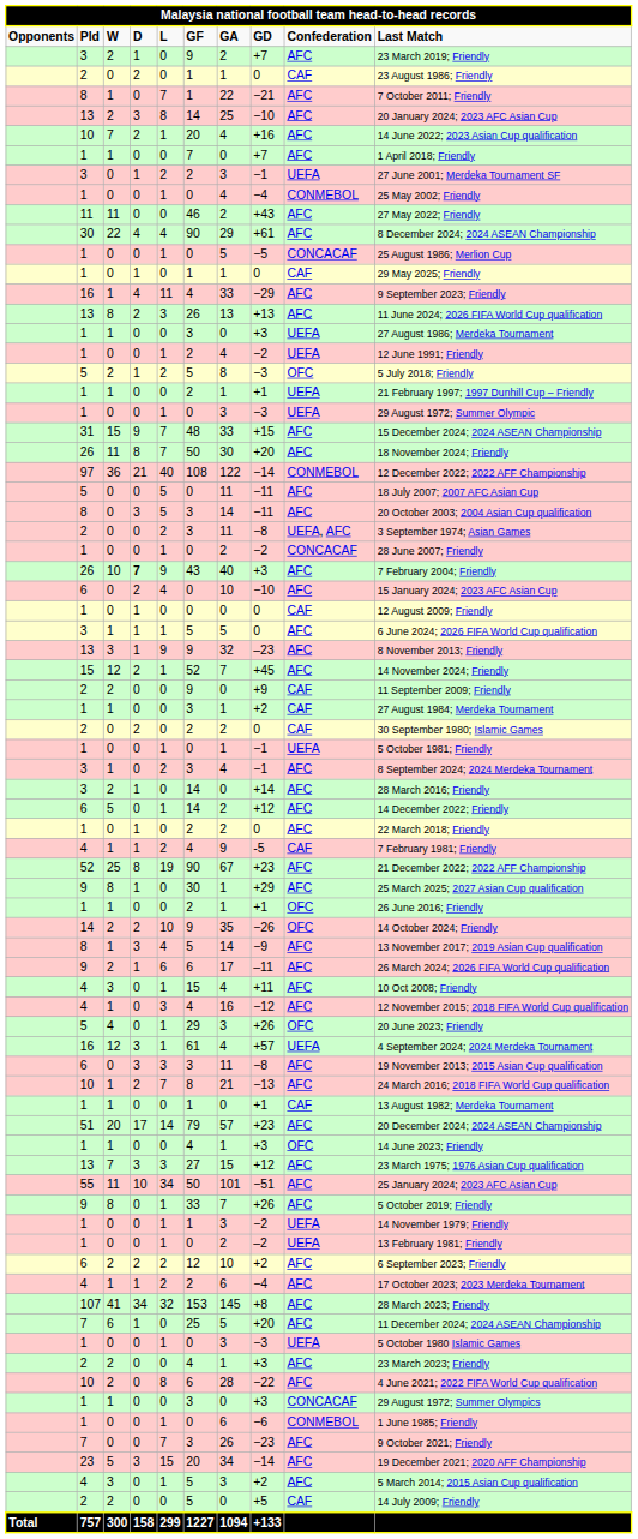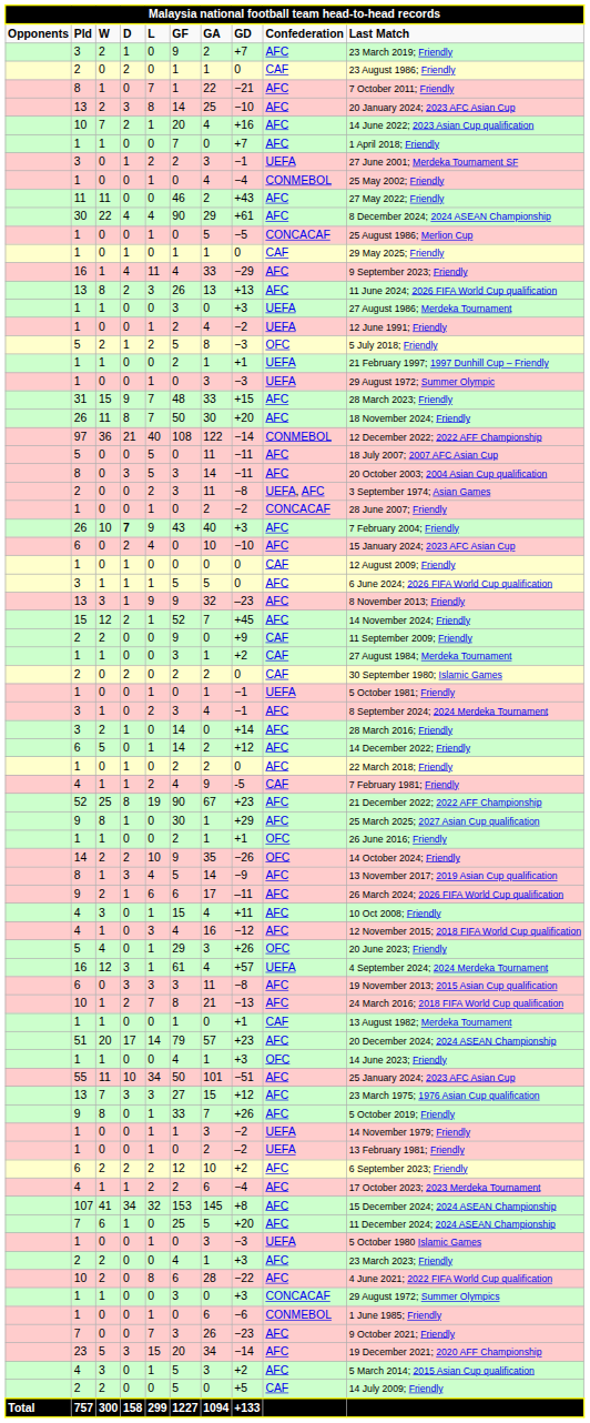 <table class="wikitable sortable collapsible collapsed" style="text-align:left;">
 <tr>
 <th colspan=10 style="background: #000000; color: #FFFFFF; border:2px solid #FFFF00;">Malaysia national football team head-to-head records</th>
 </tr>
 <tr>
 <td><strong>Opponents</strong></td>
 <td><strong>Pld</strong></td>
 <td><strong>W</strong></td>
 <td><strong>D</strong></td>
 <td><strong>L</strong></td>
 <td><strong>GF</strong></td>
 <td><strong>GA</strong></td>
 <td><strong>GD</strong></td>
 <td><strong>Confederation</strong></td>
 <td><strong>Last Match</strong></td>
 </tr>
 <tr style="background:#ccffcc;">
 <td align=left></td>
 <td>3</td>
 <td>2</td>
 <td>1</td>
 <td>0</td>
 <td>9</td>
 <td>2</td>
 <td>+7</td>
 <td><a href='#'>AFC</a></td>
 <td><small>23 March 2019; <a href='#'>Friendly</a></small></td>
 </tr>
 <tr style="background:#ffffcc;">
 <td align=left></td>
 <td>2</td>
 <td>0</td>
 <td>2</td>
 <td>0</td>
 <td>1</td>
 <td>1</td>
 <td>0</td>
 <td><a href='#'>CAF</a></td>
 <td><small>23 August 1986; <a href='#'>Friendly</a></small></td>
 </tr>
 <tr style="background:#ffcccc;">
 <td align=left></td>
 <td>8</td>
 <td>1</td>
 <td>0</td>
 <td>7</td>
 <td>1</td>
 <td>22</td>
 <td>−21</td>
 <td><a href='#'>AFC</a></td>
 <td><small>7 October 2011; <a href='#'>Friendly</a></small></td>
 </tr>
 <tr style="background:#ffcccc;">
 <td align=left></td>
 <td>13</td>
 <td>2</td>
 <td>3</td>
 <td>8</td>
 <td>14</td>
 <td>25</td>
 <td>−10</td>
 <td><a href='#'>AFC</a></td>
 <td><small>20 January 2024; <a href='#'>2023 AFC Asian Cup</a></small></td>
 </tr>
 <tr style="background:#ccffcc;">
 <td align=left></td>
 <td>10</td>
 <td>7</td>
 <td>2</td>
 <td>1</td>
 <td>20</td>
 <td>4</td>
 <td>+16</td>
 <td><a href='#'>AFC</a></td>
 <td><small>14 June 2022; <a href='#'>2023 Asian Cup qualification</a></small></td>
 </tr>
 <tr style="background:#ccffcc;">
 <td align=left></td>
 <td>1</td>
 <td>1</td>
 <td>0</td>
 <td>0</td>
 <td>7</td>
 <td>0</td>
 <td>+7</td>
 <td><a href='#'>AFC</a></td>
 <td><small>1 April 2018; <a href='#'>Friendly</a></small></td>
 </tr>
 <tr style="background:#ffcccc;">
 <td align=left></td>
 <td>3</td>
 <td>0</td>
 <td>1</td>
 <td>2</td>
 <td>2</td>
 <td>3</td>
 <td>−1</td>
 <td><a href='#'>UEFA</a></td>
 <td><small>27 June 2001; <a href='#'>Merdeka Tournament SF</a></small></td>
 </tr>
 <tr style="background:#ffcccc;">
 <td align=left></td>
 <td>1</td>
 <td>0</td>
 <td>0</td>
 <td>1</td>
 <td>0</td>
 <td>4</td>
 <td>−4</td>
 <td><a href='#'>CONMEBOL</a></td>
 <td><small>25 May 2002; <a href='#'>Friendly</a></small></td>
 </tr>
 <tr style="background:#ccffcc;">
 <td align=left></td>
 <td>11</td>
 <td>11</td>
 <td>0</td>
 <td>0</td>
 <td>46</td>
 <td>2</td>
 <td>+43</td>
 <td><a href='#'>AFC</a></td>
 <td><small>27 May 2022; <a href='#'>Friendly</a></small></td>
 </tr>
 <tr style="background:#ccffcc;">
 <td align=left></td>
 <td>30</td>
 <td>22</td>
 <td>4</td>
 <td>4</td>
 <td>90</td>
 <td>29</td>
 <td>+61</td>
 <td><a href='#'>AFC</a></td>
 <td><small>8 December 2024; <a href='#'>2024 ASEAN Championship</a></small></td>
 </tr>
 <tr style="background:#ffcccc;">
 <td align=left></td>
 <td>1</td>
 <td>0</td>
 <td>0</td>
 <td>1</td>
 <td>0</td>
 <td>5</td>
 <td>−5</td>
 <td><a href='#'>CONCACAF</a></td>
 <td><small>25 August 1986; <a href='#'>Merlion Cup</a></small></td>
 </tr>
 <tr style="background:#ffffcc;">
 <td align=left></td>
 <td>1</td>
 <td>0</td>
 <td>1</td>
 <td>0</td>
 <td>1</td>
 <td>1</td>
 <td>0</td>
 <td><a href='#'>CAF</a></td>
 <td><small>29 May 2025; <a href='#'>Friendly</a></small></td>
 </tr>
 <tr style="background:#ffcccc;">
 <td align=left></td>
 <td>16</td>
 <td>1</td>
 <td>4</td>
 <td>11</td>
 <td>4</td>
 <td>33</td>
 <td>−29</td>
 <td><a href='#'>AFC</a></td>
 <td><small>9 September 2023; <a href='#'>Friendly</a></small></td>
 </tr>
 <tr style="background:#ccffcc;">
 <td align=left></td>
 <td>13</td>
 <td>8</td>
 <td>2</td>
 <td>3</td>
 <td>26</td>
 <td>13</td>
 <td>+13</td>
 <td><a href='#'>AFC</a></td>
 <td><small>11 June 2024; <a href='#'>2026 FIFA World Cup qualification</a></small></td>
 </tr>
 <tr style="background:#ccffcc;">
 <td align=left></td>
 <td>1</td>
 <td>1</td>
 <td>0</td>
 <td>0</td>
 <td>3</td>
 <td>0</td>
 <td>+3</td>
 <td><a href='#'>UEFA</a></td>
 <td><small>27 August 1986; <a href='#'>Merdeka Tournament</a></small></td>
 </tr>
 <tr style="background:#ffcccc;">
 <td align=left></td>
 <td>1</td>
 <td>0</td>
 <td>0</td>
 <td>1</td>
 <td>2</td>
 <td>4</td>
 <td>−2</td>
 <td><a href='#'>UEFA</a></td>
 <td><small>12 June 1991; <a href='#'>Friendly</a></small></td>
 </tr>
 <tr style="background:#ffffcc;">
 <td align=left></td>
 <td>5</td>
 <td>2</td>
 <td>1</td>
 <td>2</td>
 <td>5</td>
 <td>8</td>
 <td>−3</td>
 <td><a href='#'>OFC</a></td>
 <td><small>5 July 2018; <a href='#'>Friendly</a></small></td>
 </tr>
 <tr style="background:#ccffcc;">
 <td align=left></td>
 <td>1</td>
 <td>1</td>
 <td>0</td>
 <td>0</td>
 <td>2</td>
 <td>1</td>
 <td>+1</td>
 <td><a href='#'>UEFA</a></td>
 <td><small>21 February 1997; <a href='#'>1997 Dunhill Cup – Friendly</a></small></td>
 </tr>
 <tr style="background:#ffcccc;">
 <td align=left></td>
 <td>1</td>
 <td>0</td>
 <td>0</td>
 <td>1</td>
 <td>0</td>
 <td>3</td>
 <td>−3</td>
 <td><a href='#'>UEFA</a></td>
 <td><small>29 August 1972; <a href='#'>Summer Olympic</a></small></td>
 </tr>
 <tr style="background:#ccffcc;">
 <td align=left></td>
 <td>31</td>
 <td>15</td>
 <td>9</td>
 <td>7</td>
 <td>48</td>
 <td>33</td>
 <td>+15</td>
 <td><a href='#'>AFC</a></td>
-<td><small>15 December 2024; <a href='#'>2024 ASEAN Championship</a></small></td>
+<td><small>28 March 2023; <a href='#'>Friendly</a></small></td>
 </tr>
 <tr style="background:#ccffcc;">
 <td align=left></td>
 <td>26</td>
 <td>11</td>
 <td>8</td>
 <td>7</td>
 <td>50</td>
 <td>30</td>
 <td>+20</td>
 <td><a href='#'>AFC</a></td>
 <td><small>18 November 2024; <a href='#'>Friendly</a></small></td>
 </tr>
 <tr style="background:#ffcccc;">
 <td align=left></td>
 <td>97</td>
 <td>36</td>
 <td>21</td>
 <td>40</td>
 <td>108</td>
 <td>122</td>
 <td>−14</td>
 <td><a href='#'>CONMEBOL</a></td>
 <td><small>12 December 2022; <a href='#'>2022 AFF Championship</a></small></td>
 </tr>
 <tr style="background:#ffcccc;">
 <td align=left></td>
 <td>5</td>
 <td>0</td>
 <td>0</td>
 <td>5</td>
 <td>0</td>
 <td>11</td>
 <td>−11</td>
 <td><a href='#'>AFC</a></td>
 <td><small>18 July 2007; <a href='#'>2007 AFC Asian Cup</a></small></td>
 </tr>
 <tr style="background:#ffcccc;">
 <td align=left></td>
 <td>8</td>
 <td>0</td>
 <td>3</td>
 <td>5</td>
 <td>3</td>
 <td>14</td>
 <td>−11</td>
 <td><a href='#'>AFC</a></td>
 <td><small>20 October 2003; <a href='#'>2004 Asian Cup qualification</a></small></td>
 </tr>
 <tr style="background:#ffcccc;">
 <td align=left></td>
 <td>2</td>
 <td>0</td>
 <td>0</td>
 <td>2</td>
 <td>3</td>
 <td>11</td>
 <td>−8</td>
 <td><a href='#'>UEFA</a>, <a href='#'>AFC</a></td>
 <td><small>3 September 1974; <a href='#'>Asian Games</a></small></td>
 </tr>
 <tr style="background:#ffcccc;">
 <td align=left></td>
 <td>1</td>
 <td>0</td>
 <td>0</td>
 <td>1</td>
 <td>0</td>
 <td>2</td>
 <td>−2</td>
 <td><a href='#'>CONCACAF</a></td>
 <td><small>28 June 2007; <a href='#'>Friendly</a></small></td>
 </tr>
 <tr style="background:#ccffcc;">
 <td align=left></td>
 <td>26</td>
 <td>10</td>
 <td><strong>7</strong></td>
 <td>9</td>
 <td>43</td>
 <td>40</td>
 <td>+3</td>
 <td><a href='#'>AFC</a></td>
 <td><small>7 February 2004; <a href='#'>Friendly</a></small></td>
 </tr>
 <tr style="background:#ffcccc;">
 <td align=left></td>
 <td>6</td>
 <td>0</td>
 <td>2</td>
 <td>4</td>
 <td>0</td>
 <td>10</td>
 <td>−10</td>
 <td><a href='#'>AFC</a></td>
 <td><small>15 January 2024; <a href='#'>2023 AFC Asian Cup</a></small></td>
 </tr>
 <tr style="background:#ffffcc;">
 <td align=left></td>
 <td>1</td>
 <td>0</td>
 <td>1</td>
 <td>0</td>
 <td>0</td>
 <td>0</td>
 <td>0</td>
 <td><a href='#'>CAF</a></td>
 <td><small>12 August 2009; <a href='#'>Friendly</a></small></td>
 </tr>
 <tr style="background:#ffffcc;">
 <td align=left></td>
 <td>3</td>
 <td>1</td>
 <td>1</td>
 <td>1</td>
 <td>5</td>
 <td>5</td>
 <td>0</td>
 <td><a href='#'>AFC</a></td>
 <td><small>6 June 2024; <a href='#'>2026 FIFA World Cup qualification</a></small></td>
 </tr>
 <tr style="background:#ffcccc;">
 <td align=left></td>
 <td>13</td>
 <td>3</td>
 <td>1</td>
 <td>9</td>
 <td>9</td>
 <td>32</td>
 <td>–23</td>
 <td><a href='#'>AFC</a></td>
 <td><small>8 November 2013; <a href='#'>Friendly</a></small></td>
 </tr>
 <tr style="background:#ccffcc;">
 <td align=left></td>
 <td>15</td>
 <td>12</td>
 <td>2</td>
 <td>1</td>
 <td>52</td>
 <td>7</td>
 <td>+45</td>
 <td><a href='#'>AFC</a></td>
 <td><small>14 November 2024; <a href='#'>Friendly</a></small></td>
 </tr>
 <tr style="background:#ccffcc;">
 <td align=left></td>
 <td>2</td>
 <td>2</td>
 <td>0</td>
 <td>0</td>
 <td>9</td>
 <td>0</td>
 <td>+9</td>
 <td><a href='#'>CAF</a></td>
 <td><small>11 September 2009; <a href='#'>Friendly</a></small></td>
 </tr>
 <tr style="background:#ccffcc;">
 <td align=left></td>
 <td>1</td>
 <td>1</td>
 <td>0</td>
 <td>0</td>
 <td>3</td>
 <td>1</td>
 <td>+2</td>
 <td><a href='#'>CAF</a></td>
 <td><small>27 August 1984; <a href='#'>Merdeka Tournament</a></small></td>
 </tr>
 <tr style="background: #ffffcc;">
 <td align=left></td>
 <td>2</td>
 <td>0</td>
 <td>2</td>
 <td>0</td>
 <td>2</td>
 <td>2</td>
 <td>0</td>
 <td><a href='#'>CAF</a></td>
 <td><small>30 September 1980; <a href='#'>Islamic Games</a></small></td>
 </tr>
 <tr style="background:#ffcccc;">
 <td align=left></td>
 <td>1</td>
 <td>0</td>
 <td>0</td>
 <td>1</td>
 <td>0</td>
 <td>1</td>
 <td>−1</td>
 <td><a href='#'>UEFA</a></td>
 <td><small>5 October 1981; <a href='#'>Friendly</a></small></td>
 </tr>
 <tr style="background:#ffcccc;">
 <td align=left></td>
 <td>3</td>
 <td>1</td>
 <td>0</td>
 <td>2</td>
 <td>3</td>
 <td>4</td>
 <td>−1</td>
 <td><a href='#'>AFC</a></td>
 <td><small>8 September 2024; <a href='#'>2024 Merdeka Tournament</a></small></td>
 </tr>
 <tr style="background:#ccffcc;">
 <td align=left></td>
 <td>3</td>
 <td>2</td>
 <td>1</td>
 <td>0</td>
 <td>14</td>
 <td>0</td>
 <td>+14</td>
 <td><a href='#'>AFC</a></td>
 <td><small>28 March 2016; <a href='#'>Friendly</a></small></td>
 </tr>
 <tr style="background:#ccffcc;">
 <td align=left></td>
 <td>6</td>
 <td>5</td>
 <td>0</td>
 <td>1</td>
 <td>14</td>
 <td>2</td>
 <td>+12</td>
 <td><a href='#'>AFC</a></td>
 <td><small>14 December 2022; <a href='#'>Friendly</a></small></td>
 </tr>
 <tr style="background:#ffffcc;">
 <td align=left></td>
 <td>1</td>
 <td>0</td>
 <td>1</td>
 <td>0</td>
 <td>2</td>
 <td>2</td>
 <td>0</td>
 <td><a href='#'>AFC</a></td>
 <td><small>22 March 2018; <a href='#'>Friendly</a></small></td>
 </tr>
 <tr style="background:#ffcccc;">
 <td align=left></td>
 <td>4</td>
 <td>1</td>
 <td>1</td>
 <td>2</td>
 <td>4</td>
 <td>9</td>
 <td>-5</td>
 <td><a href='#'>CAF</a></td>
 <td><small>7 February 1981; <a href='#'>Friendly</a></small></td>
 </tr>
 <tr style="background:#ccffcc;">
 <td align=left></td>
 <td>52</td>
 <td>25</td>
 <td>8</td>
 <td>19</td>
 <td>90</td>
 <td>67</td>
 <td>+23</td>
 <td><a href='#'>AFC</a></td>
 <td><small> 21 December 2022; <a href='#'>2022 AFF Championship</a></small></td>
 </tr>
 <tr style="background:#ccffcc;">
 <td align=left></td>
 <td>9</td>
 <td>8</td>
 <td>1</td>
 <td>0</td>
 <td>30</td>
 <td>1</td>
 <td>+29</td>
 <td><a href='#'>AFC</a></td>
 <td><small>25 March 2025; <a href='#'>2027 Asian Cup qualification</a></small></td>
 </tr>
 <tr style="background:#ccffcc;">
 <td align=left></td>
 <td>1</td>
 <td>1</td>
 <td>0</td>
 <td>0</td>
 <td>2</td>
 <td>1</td>
 <td>+1</td>
 <td><a href='#'>OFC</a></td>
 <td><small>26 June 2016; <a href='#'>Friendly</a></small></td>
 </tr>
 <tr style="background:#ffcccc;">
 <td align=left></td>
 <td>14</td>
 <td>2</td>
 <td>2</td>
 <td>10</td>
 <td>9</td>
 <td>35</td>
 <td>−26</td>
 <td><a href='#'>OFC</a></td>
 <td><small>14 October 2024; <a href='#'>Friendly</a></small></td>
 </tr>
 <tr style="background:#ffcccc;">
 <td align=left></td>
 <td>8</td>
 <td>1</td>
 <td>3</td>
 <td>4</td>
 <td>5</td>
 <td>14</td>
 <td>−9</td>
 <td><a href='#'>AFC</a></td>
 <td><small>13 November 2017; <a href='#'>2019 Asian Cup qualification</a></small></td>
 </tr>
 <tr style="background:#ffcccc;">
 <td align=left></td>
 <td>9</td>
 <td>2</td>
 <td>1</td>
 <td>6</td>
 <td>6</td>
 <td>17</td>
 <td>–11</td>
 <td><a href='#'>AFC</a></td>
 <td><small> 26 March 2024; <a href='#'>2026 FIFA World Cup qualification</a></small></td>
 </tr>
 <tr style="background:#ccffcc;">
 <td align=left></td>
 <td>4</td>
 <td>3</td>
 <td>0</td>
 <td>1</td>
 <td>15</td>
 <td>4</td>
 <td>+11</td>
 <td><a href='#'>AFC</a></td>
 <td><small>10 Oct 2008; <a href='#'>Friendly</a></small></td>
 </tr>
 <tr style="background:#ffcccc;">
 <td align=left></td>
 <td>4</td>
 <td>1</td>
 <td>0</td>
 <td>3</td>
 <td>4</td>
 <td>16</td>
 <td>−12</td>
 <td><a href='#'>AFC</a></td>
 <td><small>12 November 2015; <a href='#'>2018 FIFA World Cup qualification</a></small></td>
 </tr>
 <tr style="background:#ccffcc;">
 <td align=left></td>
 <td>5</td>
 <td>4</td>
 <td>0</td>
 <td>1</td>
 <td>29</td>
 <td>3</td>
 <td>+26</td>
 <td><a href='#'>OFC</a></td>
 <td><small>20 June 2023; <a href='#'>Friendly</a></small></td>
 </tr>
 <tr style="background:#ccffcc;">
 <td align=left></td>
 <td>16</td>
 <td>12</td>
 <td>3</td>
 <td>1</td>
 <td>61</td>
 <td>4</td>
 <td>+57</td>
 <td><a href='#'>UEFA</a></td>
 <td><small>4 September 2024; <a href='#'>2024 Merdeka Tournament</a></small></td>
 </tr>
 <tr style="background:#ffcccc;">
 <td align=left></td>
 <td>6</td>
 <td>0</td>
 <td>3</td>
 <td>3</td>
 <td>3</td>
 <td>11</td>
 <td>−8</td>
 <td><a href='#'>AFC</a></td>
 <td><small>19 November 2013; <a href='#'>2015 Asian Cup qualification</a></small></td>
 </tr>
 <tr style="background:#ffcccc;">
 <td align=left></td>
 <td>10</td>
 <td>1</td>
 <td>2</td>
 <td>7</td>
 <td>8</td>
 <td>21</td>
 <td>−13</td>
 <td><a href='#'>AFC</a></td>
 <td><small>24 March 2016; <a href='#'>2018 FIFA World Cup qualification</a></small></td>
 </tr>
 <tr style="background:#ccffcc;">
 <td align=left></td>
 <td>1</td>
 <td>1</td>
 <td>0</td>
 <td>0</td>
 <td>1</td>
 <td>0</td>
 <td>+1</td>
 <td><a href='#'>CAF</a></td>
 <td><small>13 August 1982; <a href='#'>Merdeka Tournament</a></small></td>
 </tr>
 <tr style="background:#ccffcc;">
 <td align=left></td>
 <td>51</td>
 <td>20</td>
 <td>17</td>
 <td>14</td>
 <td>79</td>
 <td>57</td>
 <td>+23</td>
 <td><a href='#'>AFC</a></td>
 <td><small>20 December 2024; <a href='#'>2024 ASEAN Championship</a></small></td>
 </tr>
 <tr style="background:#ccffcc;">
 <td align=left></td>
 <td>1</td>
 <td>1</td>
 <td>0</td>
 <td>0</td>
 <td>4</td>
 <td>1</td>
 <td>+3</td>
 <td><a href='#'>OFC</a></td>
 <td><small>14 June 2023; <a href='#'>Friendly</a></small></td>
 </tr>
+<tr style="background:#ffcccc;">
+<td align=left></td>
+<td>55</td>
+<td>11</td>
+<td>10</td>
+<td>34</td>
+<td>50</td>
+<td>101</td>
+<td>−51</td>
+<td><a href='#'>AFC</a></td>
+<td><small>25 January 2024; <a href='#'>2023 AFC Asian Cup</a></small></td>
+</tr>
 <tr style="background:#ccffcc;">
 <td align=left></td>
 <td>13</td>
 <td>7</td>
 <td>3</td>
 <td>3</td>
 <td>27</td>
 <td>15</td>
 <td>+12</td>
 <td><a href='#'>AFC</a></td>
 <td><small>23 March 1975; <a href='#'>1976 Asian Cup qualification</a></small></td>
-</tr>
-<tr style="background:#ffcccc;">
-<td align=left></td>
-<td>55</td>
-<td>11</td>
-<td>10</td>
-<td>34</td>
-<td>50</td>
-<td>101</td>
-<td>−51</td>
-<td><a href='#'>AFC</a></td>
-<td><small>25 January 2024; <a href='#'>2023 AFC Asian Cup</a></small></td>
 </tr>
 <tr style="background:#ccffcc;">
 <td align=left></td>
 <td>9</td>
 <td>8</td>
 <td>0</td>
 <td>1</td>
 <td>33</td>
 <td>7</td>
 <td>+26</td>
 <td><a href='#'>AFC</a></td>
 <td><small>5 October 2019; <a href='#'>Friendly</a></small></td>
 </tr>
 <tr style="background:#ffcccc;">
 <td align=left></td>
 <td>1</td>
 <td>0</td>
 <td>0</td>
 <td>1</td>
 <td>1</td>
 <td>3</td>
 <td>−2</td>
 <td><a href='#'>UEFA</a></td>
 <td><small>14 November 1979; <a href='#'>Friendly</a></small></td>
 </tr>
 <tr style="background:#ffcccc;">
 <td align=left></td>
 <td>1</td>
 <td>0</td>
 <td>0</td>
 <td>1</td>
 <td>0</td>
 <td>2</td>
 <td>–2</td>
 <td><a href='#'>UEFA</a></td>
 <td><small>13 February 1981; <a href='#'>Friendly</a></small></td>
 </tr>
 <tr style="background:#ffffcc;">
 <td align=left></td>
 <td>6</td>
 <td>2</td>
 <td>2</td>
 <td>2</td>
 <td>12</td>
 <td>10</td>
 <td>+2</td>
 <td><a href='#'>AFC</a></td>
 <td><small>6 September 2023; <a href='#'>Friendly</a></small></td>
 </tr>
 <tr style="background:#ffcccc;">
 <td align=left></td>
 <td>4</td>
 <td>1</td>
 <td>1</td>
 <td>2</td>
 <td>2</td>
 <td>6</td>
 <td>−4</td>
 <td><a href='#'>AFC</a></td>
 <td><small>17 October 2023; <a href='#'>2023 Merdeka Tournament</a></small></td>
 </tr>
 <tr style="background:#ccffcc;">
 <td align=left></td>
 <td>107</td>
 <td>41</td>
 <td>34</td>
 <td>32</td>
 <td>153</td>
 <td>145</td>
 <td>+8</td>
 <td><a href='#'>AFC</a></td>
-<td><small>28 March 2023; <a href='#'>Friendly</a></small></td>
+<td><small>15 December 2024; <a href='#'>2024 ASEAN Championship</a></small></td>
 </tr>
 <tr style="background:#ccffcc;">
 <td align=left></td>
 <td>7</td>
 <td>6</td>
 <td>1</td>
 <td>0</td>
 <td>25</td>
 <td>5</td>
 <td>+20</td>
 <td><a href='#'>AFC</a></td>
 <td><small>11 December 2024; <a href='#'>2024 ASEAN Championship</a></small></td>
 </tr>
 <tr style="background:#ffcccc;">
 <td align=left></td>
 <td>1</td>
 <td>0</td>
 <td>0</td>
 <td>1</td>
 <td>0</td>
 <td>3</td>
 <td>−3</td>
 <td><a href='#'>UEFA</a></td>
 <td><small>5 October 1980 <a href='#'>Islamic Games</a></small></td>
 </tr>
 <tr style="background:#ccffcc;">
 <td align=left></td>
 <td>2</td>
 <td>2</td>
 <td>0</td>
 <td>0</td>
 <td>4</td>
 <td>1</td>
 <td>+3</td>
 <td><a href='#'>AFC</a></td>
 <td><small>23 March 2023; <a href='#'>Friendly</a></small></td>
 </tr>
 <tr style="background:#ffcccc;">
 <td align=left></td>
 <td>10</td>
 <td>2</td>
 <td>0</td>
 <td>8</td>
 <td>6</td>
 <td>28</td>
 <td>−22</td>
 <td><a href='#'>AFC</a></td>
 <td><small>4 June 2021; <a href='#'>2022 FIFA World Cup qualification</a></small></td>
 </tr>
 <tr style="background:#ccffcc;">
 <td align=left></td>
 <td>1</td>
 <td>1</td>
 <td>0</td>
 <td>0</td>
 <td>3</td>
 <td>0</td>
 <td>+3</td>
 <td><a href='#'>CONCACAF</a></td>
 <td><small>29 August 1972; <a href='#'>Summer Olympics</a></small></td>
 </tr>
 <tr style="background:#ffcccc;">
 <td align=left></td>
 <td>1</td>
 <td>0</td>
 <td>0</td>
 <td>1</td>
 <td>0</td>
 <td>6</td>
 <td>−6</td>
 <td><a href='#'>CONMEBOL</a></td>
 <td><small>1 June 1985; <a href='#'>Friendly</a></small></td>
 </tr>
 <tr style="background:#ffcccc;">
 <td align=left></td>
 <td>7</td>
 <td>0</td>
 <td>0</td>
 <td>7</td>
 <td>3</td>
 <td>26</td>
 <td>−23</td>
 <td><a href='#'>AFC</a></td>
 <td><small>9 October 2021; <a href='#'>Friendly</a></small></td>
 </tr>
 <tr style="background:#ffcccc;">
 <td align=left></td>
 <td>23</td>
 <td>5</td>
 <td>3</td>
 <td>15</td>
 <td>20</td>
 <td>34</td>
 <td>−14</td>
 <td><a href='#'>AFC</a></td>
 <td><small>19 December 2021; <a href='#'>2020 AFF Championship</a></small></td>
 </tr>
 <tr style="background:#ccffcc;">
 <td align=left></td>
 <td>4</td>
 <td>3</td>
 <td>0</td>
 <td>1</td>
 <td>5</td>
 <td>3</td>
 <td>+2</td>
 <td><a href='#'>AFC</a></td>
 <td><small>5 March 2014; <a href='#'>2015 Asian Cup qualification</a></small></td>
 </tr>
 <tr style="background:#ccffcc;">
 <td align=left></td>
 <td>2</td>
 <td>2</td>
 <td>0</td>
 <td>0</td>
 <td>5</td>
 <td>0</td>
 <td>+5</td>
 <td><a href='#'>CAF</a></td>
 <td><small>14 July 2009; <a href='#'>Friendly</a></small></td>
 </tr>
 <tr style="background: #000000; color: #FFFFFF; border:2px solid #FFFF00;">
 <td><strong>Total</strong></td>
 <td><strong>757</strong></td>
 <td><strong>300</strong></td>
 <td><strong>158</strong></td>
 <td><strong>299</strong></td>
 <td><strong>1227</strong></td>
 <td><strong>1094</strong></td>
 <td><strong>+133</strong></td>
 <td></td>
 <td></td>
 </tr>
 </table>
